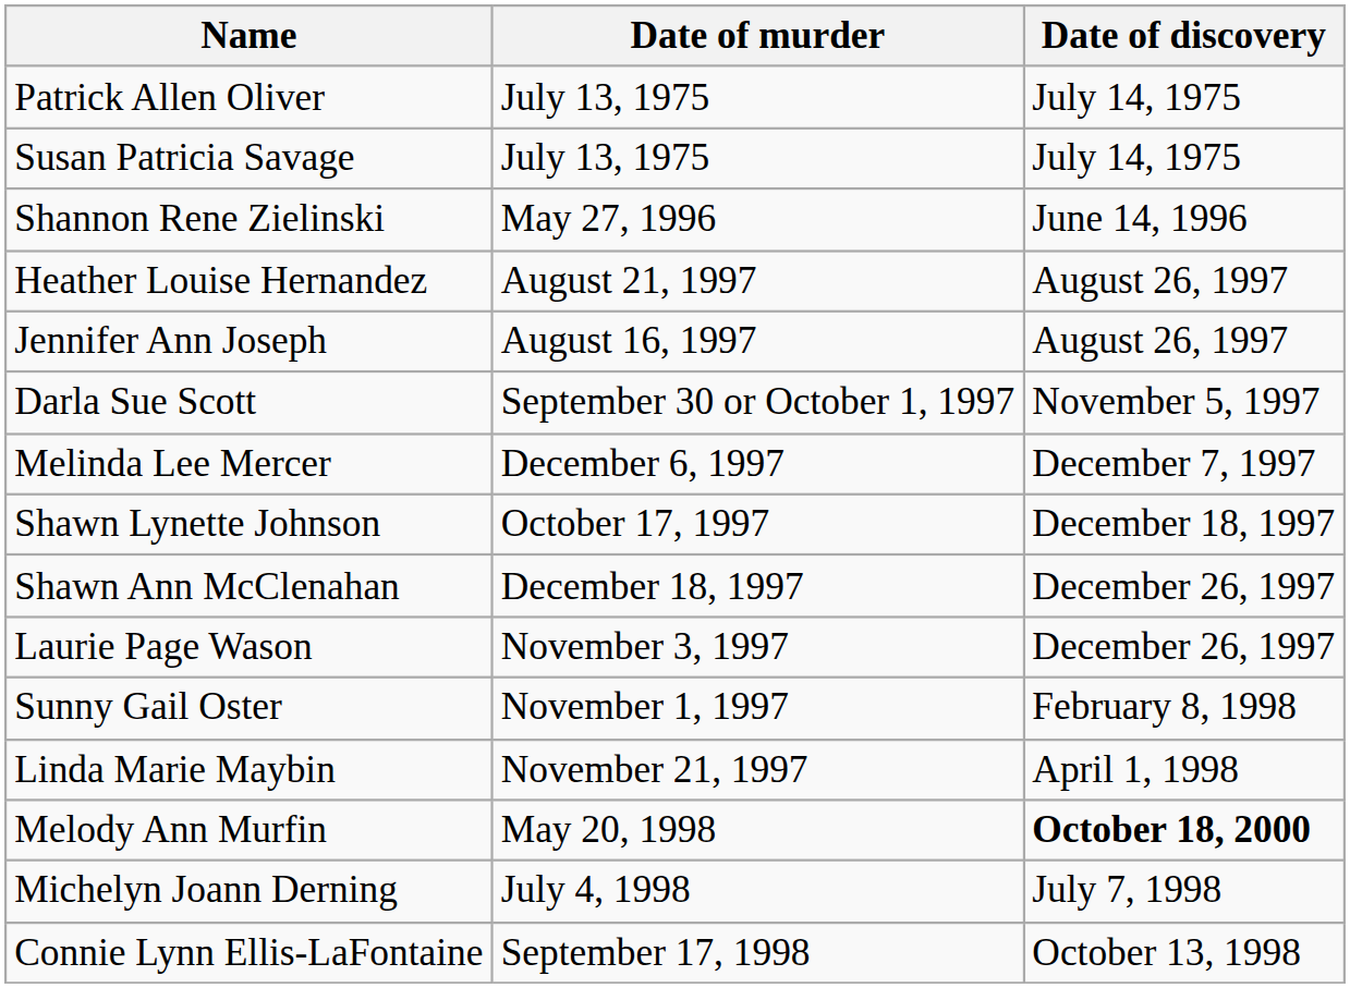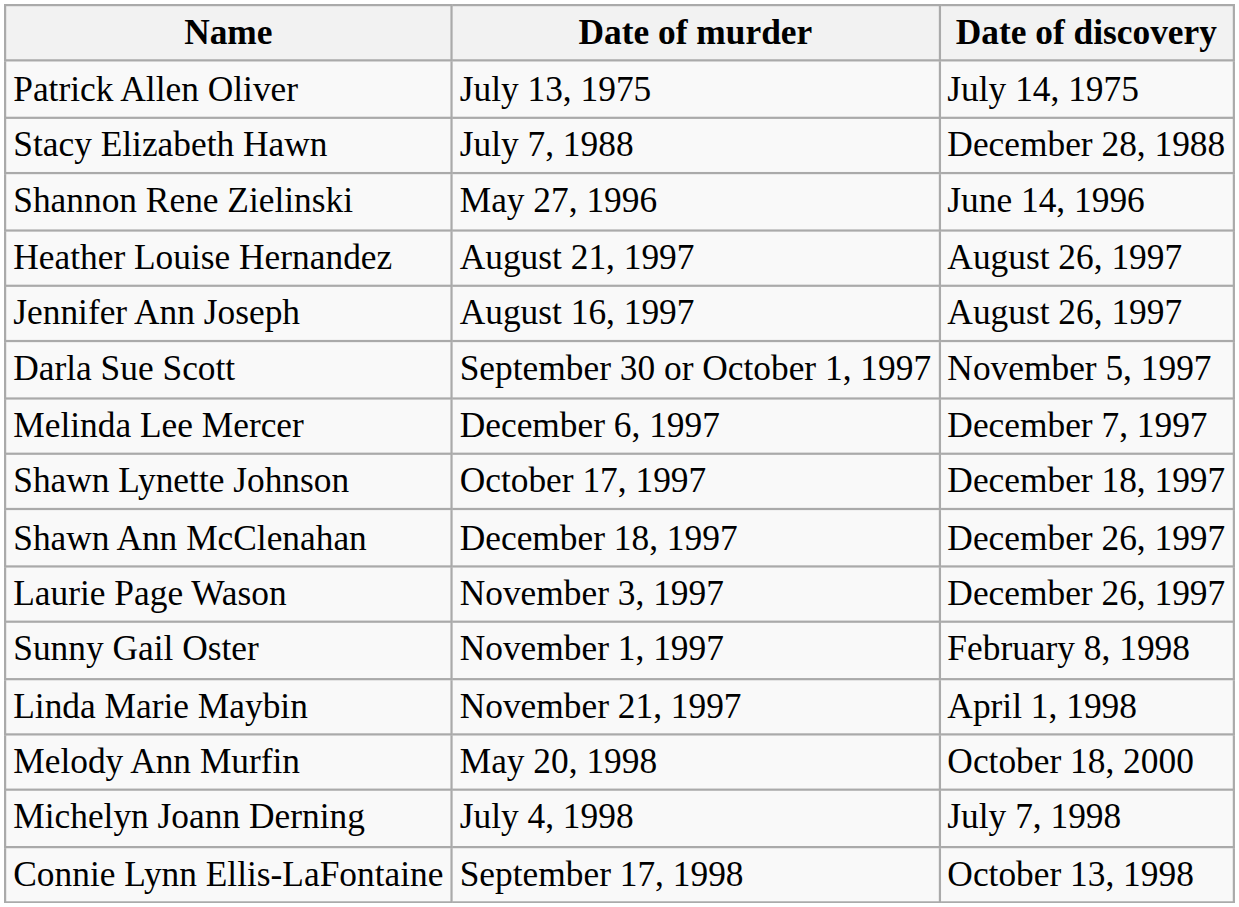 <table class="wikitable" style="vertical-align:top;" colspan=15;">
 <tr>
 <th>Name</th>
 <th>Date of murder</th>
 <th>Date of discovery</th>
 </tr>
 <tr>
 <td>Patrick Allen Oliver</td>
 <td>July 13, 1975</td>
 <td>July 14, 1975</td>
 </tr>
 <tr>
-<td>Susan Patricia Savage</td>
-<td>July 13, 1975</td>
-<td>July 14, 1975</td>
+<td>Stacy Elizabeth Hawn</td>
+<td>July 7, 1988</td>
+<td>December 28, 1988</td>
 </tr>
 <tr>
 <td>Shannon Rene Zielinski</td>
 <td>May 27, 1996</td>
 <td>June 14, 1996</td>
 </tr>
 <tr>
 <td>Heather Louise Hernandez</td>
 <td>August 21, 1997</td>
 <td>August 26, 1997</td>
 </tr>
 <tr>
 <td>Jennifer Ann Joseph</td>
 <td>August 16, 1997</td>
 <td>August 26, 1997</td>
 </tr>
 <tr>
 <td>Darla Sue Scott</td>
 <td>September 30 or October 1, 1997</td>
 <td>November 5, 1997</td>
 </tr>
 <tr>
 <td>Melinda Lee Mercer</td>
 <td>December 6, 1997</td>
 <td>December 7, 1997</td>
 </tr>
 <tr>
 <td>Shawn Lynette Johnson</td>
 <td>October 17, 1997</td>
 <td>December 18, 1997</td>
 </tr>
 <tr>
 <td>Shawn Ann McClenahan</td>
 <td>December 18, 1997</td>
 <td>December 26, 1997</td>
 </tr>
 <tr>
 <td>Laurie Page Wason</td>
 <td>November 3, 1997</td>
 <td>December 26, 1997</td>
 </tr>
 <tr>
 <td>Sunny Gail Oster</td>
 <td>November 1, 1997</td>
 <td>February 8, 1998</td>
 </tr>
 <tr>
 <td>Linda Marie Maybin</td>
 <td>November 21, 1997</td>
 <td>April 1, 1998</td>
 </tr>
 <tr>
 <td>Melody Ann Murfin</td>
 <td>May 20, 1998</td>
-<td><strong>October 18, 2000</strong></td>
+<td>October 18, 2000</td>
 </tr>
 <tr>
 <td>Michelyn Joann Derning</td>
 <td>July 4, 1998</td>
 <td>July 7, 1998</td>
 </tr>
 <tr>
 <td>Connie Lynn Ellis-LaFontaine</td>
 <td>September 17, 1998</td>
 <td>October 13, 1998</td>
 </tr>
 </table>
